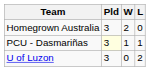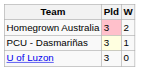 <table class="wikitable">
 <tr>
 <th>Team</th>
 <th><abbr>Pld</abbr></th>
 <th><abbr>W</abbr></th>
-<th><abbr>L</abbr></th>
 </tr>
 <tr>
 <td>Homegrown Australia</td>
-<td>3</td>
+<td style="background: pink;">3</td>
 <td>2</td>
-<td>0</td>
 </tr>
 <tr>
 <td>PCU - Dasmariñas</td>
 <td style="background: lightyellow;">3</td>
-<td>1</td>
 <td>1</td>
 </tr>
 <tr>
 <td><a href='#'>U of Luzon</a></td>
 <td>3</td>
 <td>0</td>
-<td>2</td>
 </tr>
 </table>
